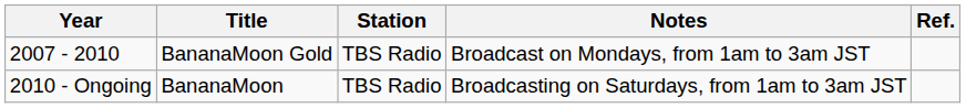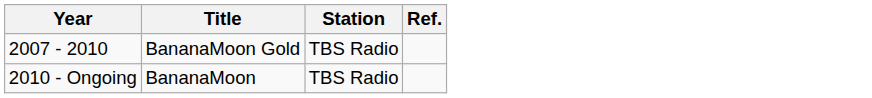 <table class="wikitable">
 <tr>
 <th>Year</th>
 <th>Title</th>
 <th>Station</th>
-<th>Notes</th>
 <th>Ref.</th>
 </tr>
 <tr>
 <td>2007 - 2010</td>
 <td>BananaMoon Gold</td>
 <td>TBS Radio</td>
-<td>Broadcast on Mondays, from 1am to 3am JST</td>
 <td></td>
 </tr>
 <tr>
 <td>2010 - Ongoing</td>
 <td>BananaMoon</td>
 <td>TBS Radio</td>
-<td>Broadcasting on Saturdays, from 1am to 3am JST</td>
 <td></td>
 </tr>
 </table>
